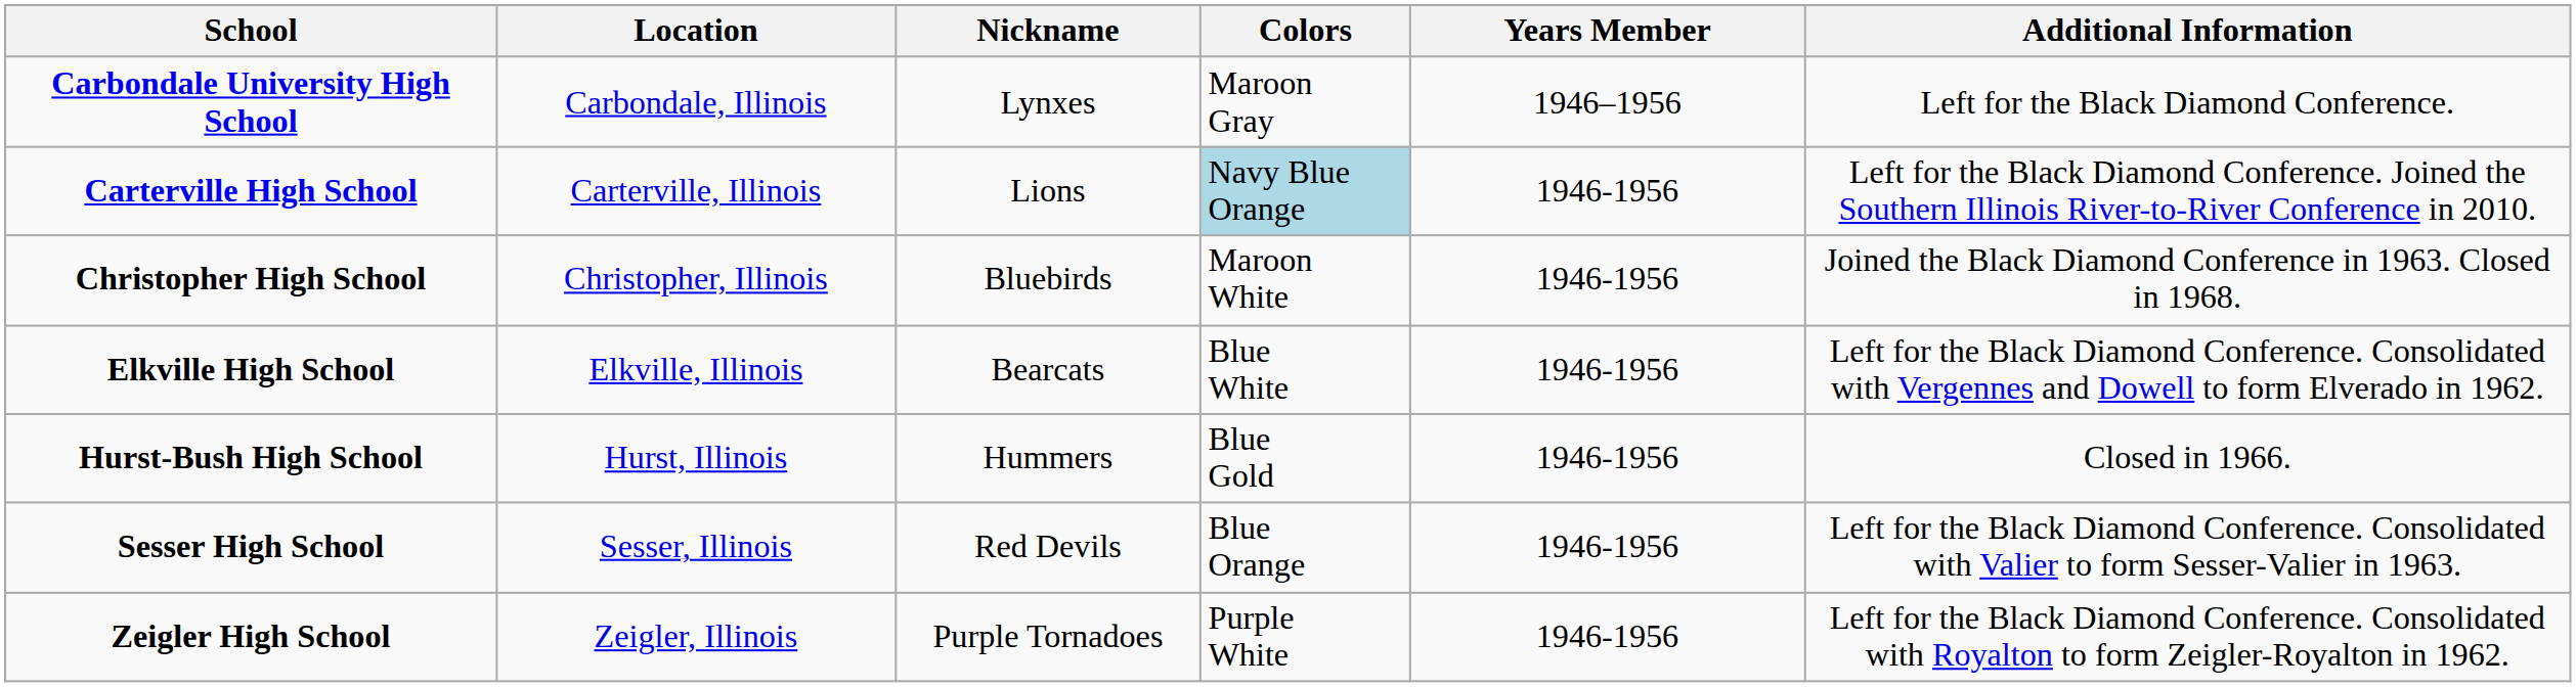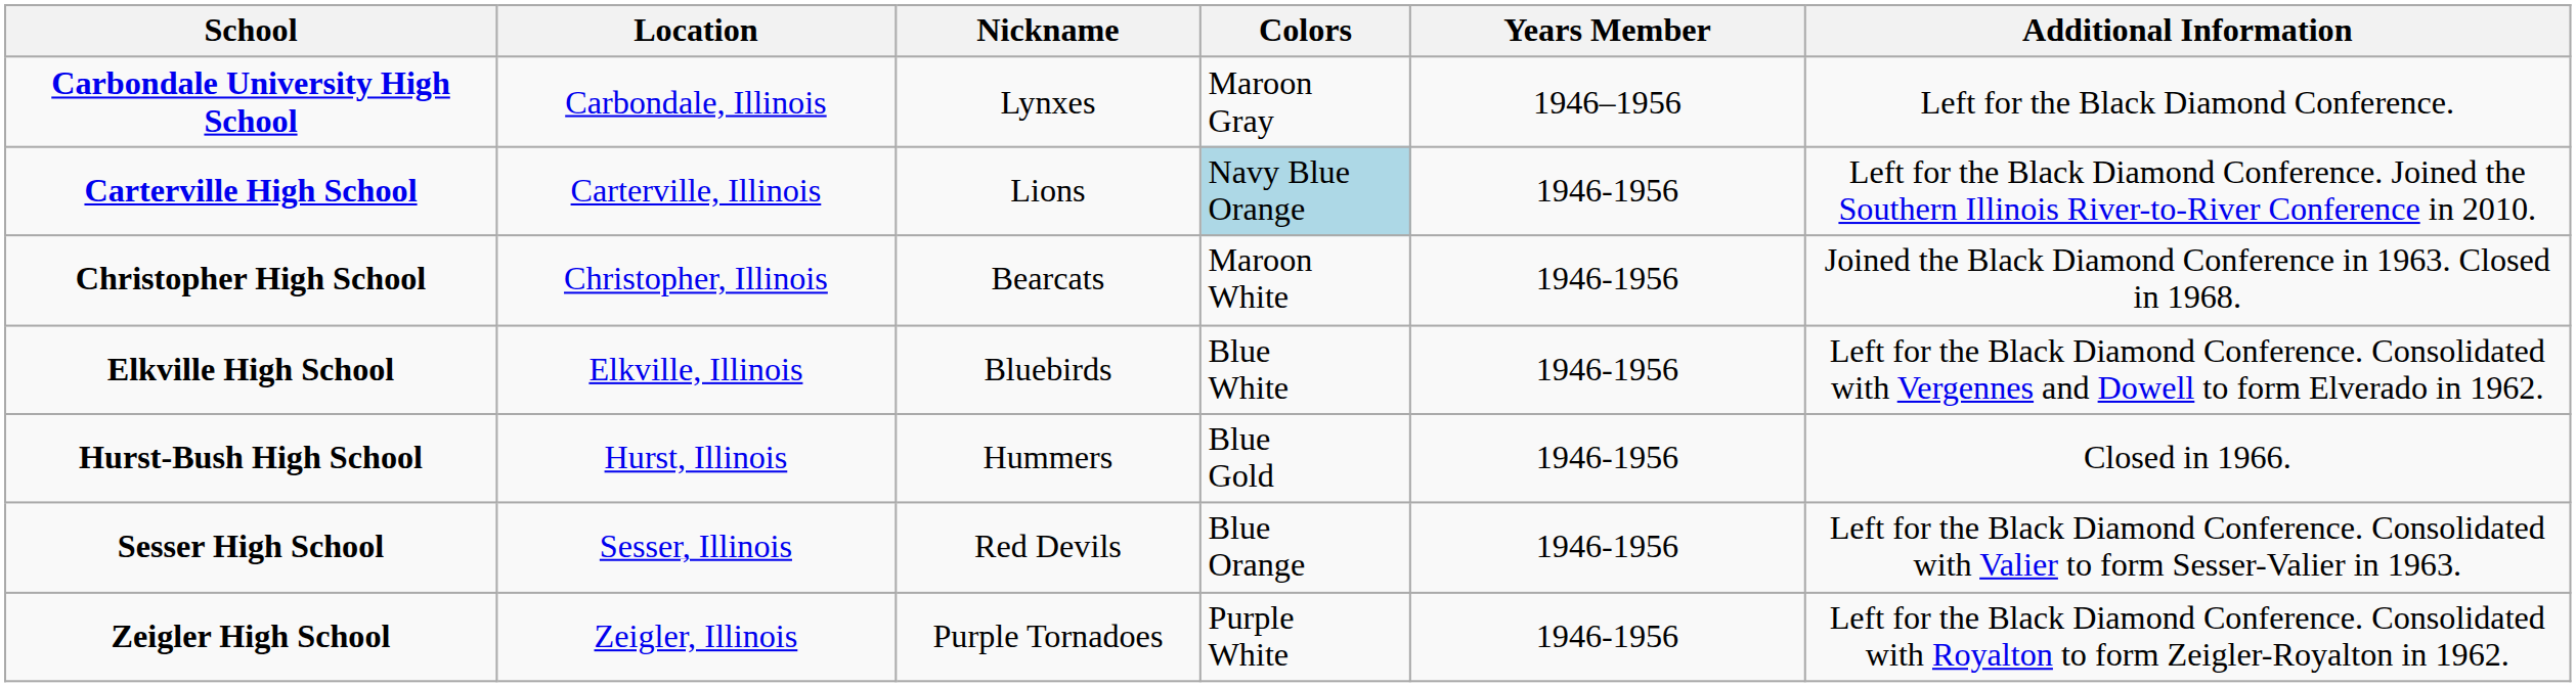 <table class="wikitable" border="1" style="text-align:center;">
 <tr>
 <th width="250"><strong>School</strong></th>
 <th width="200"><strong>Location</strong></th>
 <th width="150"><strong>Nickname</strong></th>
 <th width="100"><strong>Colors</strong></th>
 <th width="200"><strong>Years Member</strong></th>
 <th width="400"><strong>Additional Information</strong></th>
 </tr>
 <tr>
 <td><strong><a href='#'>Carbondale University High School</a></strong> </td>
 <td><a href='#'>Carbondale, Illinois</a></td>
 <td>Lynxes</td>
 <td align="left"> Maroon<br> Gray</td>
 <td>1946–1956</td>
 <td>Left for the Black Diamond Conference.</td>
 </tr>
 <tr>
 <td><strong><a href='#'>Carterville High School</a></strong></td>
 <td><a href='#'>Carterville, Illinois</a></td>
 <td>Lions</td>
 <td align="left" style="background: lightblue;"> Navy Blue<br> Orange</td>
 <td>1946-1956</td>
 <td>Left for the Black Diamond Conference. Joined the <a href='#'>Southern Illinois River-to-River Conference</a> in 2010.</td>
 </tr>
 <tr>
 <td><strong>Christopher High School</strong></td>
 <td><a href='#'>Christopher, Illinois</a></td>
-<td>Bluebirds</td>
+<td>Bearcats</td>
 <td align="left"> Maroon<br> White</td>
 <td>1946-1956</td>
 <td>Joined the Black Diamond Conference in 1963. Closed in 1968.</td>
 </tr>
 <tr>
 <td><strong>Elkville High School</strong></td>
 <td><a href='#'>Elkville, Illinois</a></td>
-<td>Bearcats</td>
+<td>Bluebirds</td>
 <td align="left"> Blue<br> White</td>
 <td>1946-1956</td>
 <td>Left for the Black Diamond Conference. Consolidated with <a href='#'>Vergennes</a> and <a href='#'>Dowell</a> to form Elverado in 1962.</td>
 </tr>
 <tr>
 <td><strong>Hurst-Bush High School</strong></td>
 <td><a href='#'>Hurst, Illinois</a></td>
 <td>Hummers</td>
 <td align="left"> Blue<br> Gold</td>
 <td>1946-1956</td>
 <td>Closed in 1966.</td>
 </tr>
 <tr>
 <td><strong>Sesser High School</strong></td>
 <td><a href='#'>Sesser, Illinois</a></td>
 <td>Red Devils</td>
 <td align="left"> Blue<br> Orange</td>
 <td>1946-1956</td>
 <td>Left for the Black Diamond Conference. Consolidated with <a href='#'>Valier</a> to form Sesser-Valier in 1963.</td>
 </tr>
 <tr>
 <td><strong>Zeigler High School</strong></td>
 <td><a href='#'>Zeigler, Illinois</a></td>
 <td>Purple Tornadoes</td>
 <td align="left"> Purple<br> White</td>
 <td>1946-1956</td>
 <td>Left for the Black Diamond Conference. Consolidated with <a href='#'>Royalton</a> to form Zeigler-Royalton in 1962.</td>
 </tr>
 </table>
